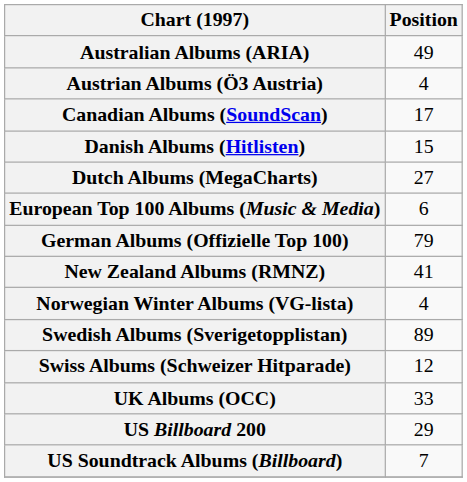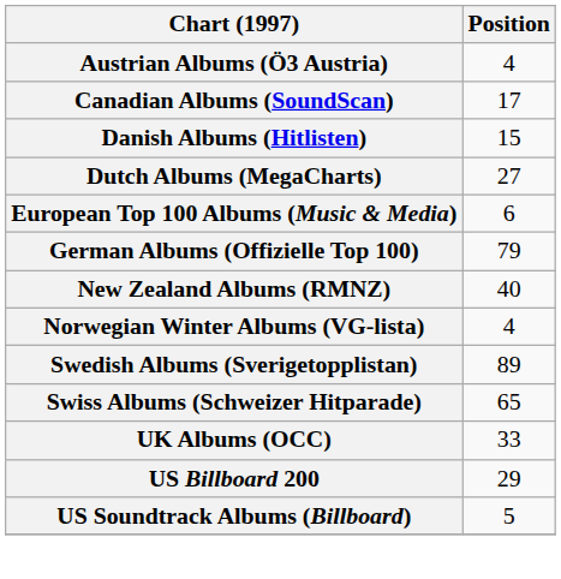 <table class="wikitable sortable plainrowheaders" style="text-align:center;">
 <tr>
 <th scope="column">Chart (1997)</th>
 <th scope="column">Position</th>
-</tr>
-<tr>
-<th scope="row">Australian Albums (ARIA)</th>
-<td>49</td>
 </tr>
 <tr>
 <th scope="row">Austrian Albums (Ö3 Austria)</th>
 <td>4</td>
 </tr>
 <tr>
 <th scope="row">Canadian Albums (<a href='#'>SoundScan</a>)</th>
 <td>17</td>
 </tr>
 <tr>
 <th scope="row">Danish Albums (<a href='#'>Hitlisten</a>)</th>
 <td>15</td>
 </tr>
 <tr>
 <th scope="row">Dutch Albums (MegaCharts)</th>
 <td>27</td>
 </tr>
 <tr>
 <th scope="row">European Top 100 Albums (<em>Music & Media</em>)</th>
 <td>6</td>
 </tr>
 <tr>
 <th scope="row">German Albums (Offizielle Top 100)</th>
 <td>79</td>
 </tr>
 <tr>
 <th scope="row">New Zealand Albums (RMNZ)</th>
-<td>41</td>
+<td>40</td>
 </tr>
 <tr>
 <th scope="row">Norwegian Winter Albums (VG-lista)</th>
 <td>4</td>
 </tr>
 <tr>
 <th scope="row">Swedish Albums (Sverigetopplistan)</th>
 <td>89</td>
 </tr>
 <tr>
 <th scope="row">Swiss Albums (Schweizer Hitparade)</th>
-<td>12</td>
+<td>65</td>
 </tr>
 <tr>
 <th scope="row">UK Albums (OCC)</th>
 <td>33</td>
 </tr>
 <tr>
 <th scope="row">US <em>Billboard</em> 200</th>
 <td>29</td>
 </tr>
 <tr>
 <th scope="row">US Soundtrack Albums (<em>Billboard</em>)</th>
-<td>7</td>
+<td>5</td>
 </tr>
 <tr>
 </tr>
 </table>
